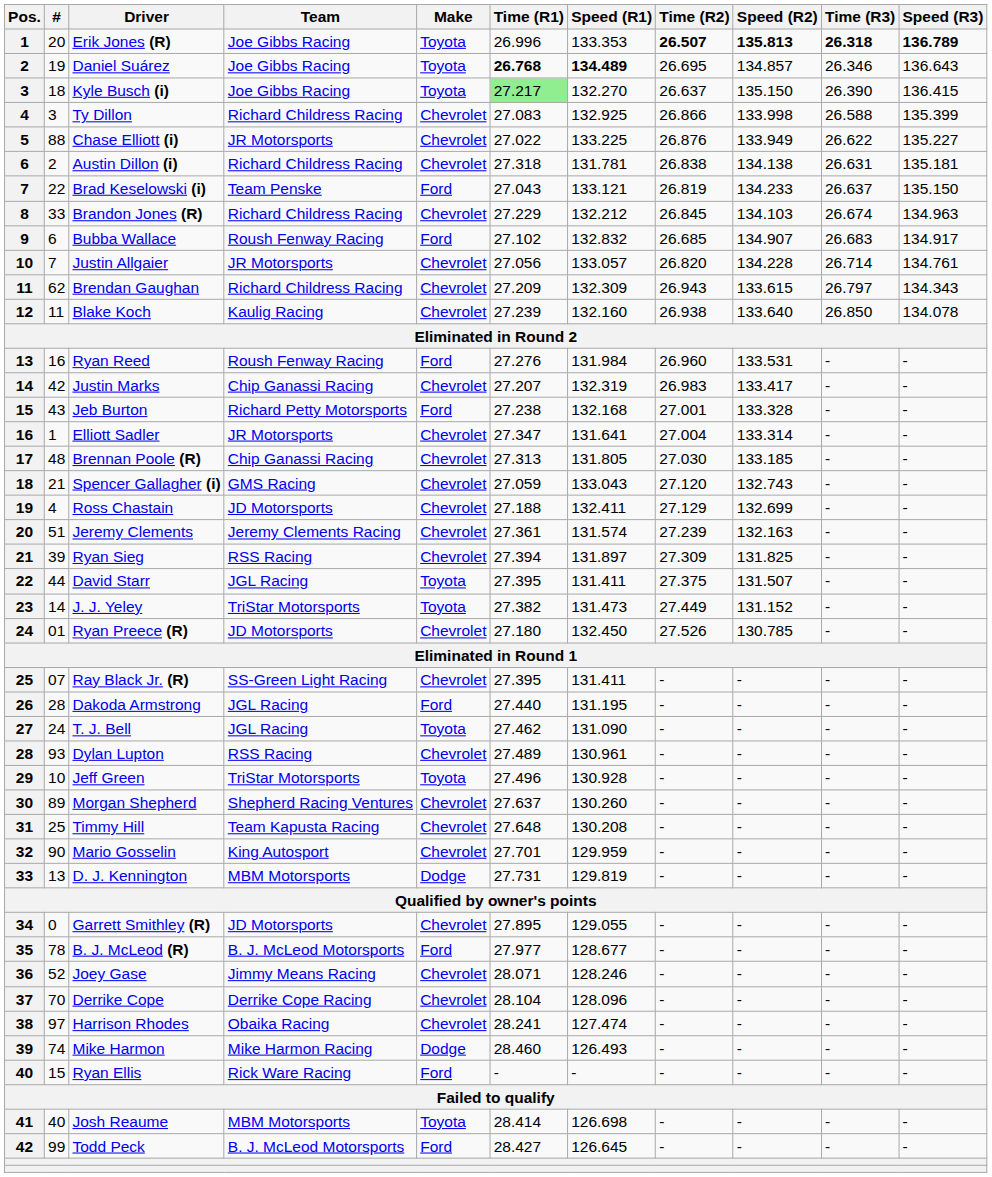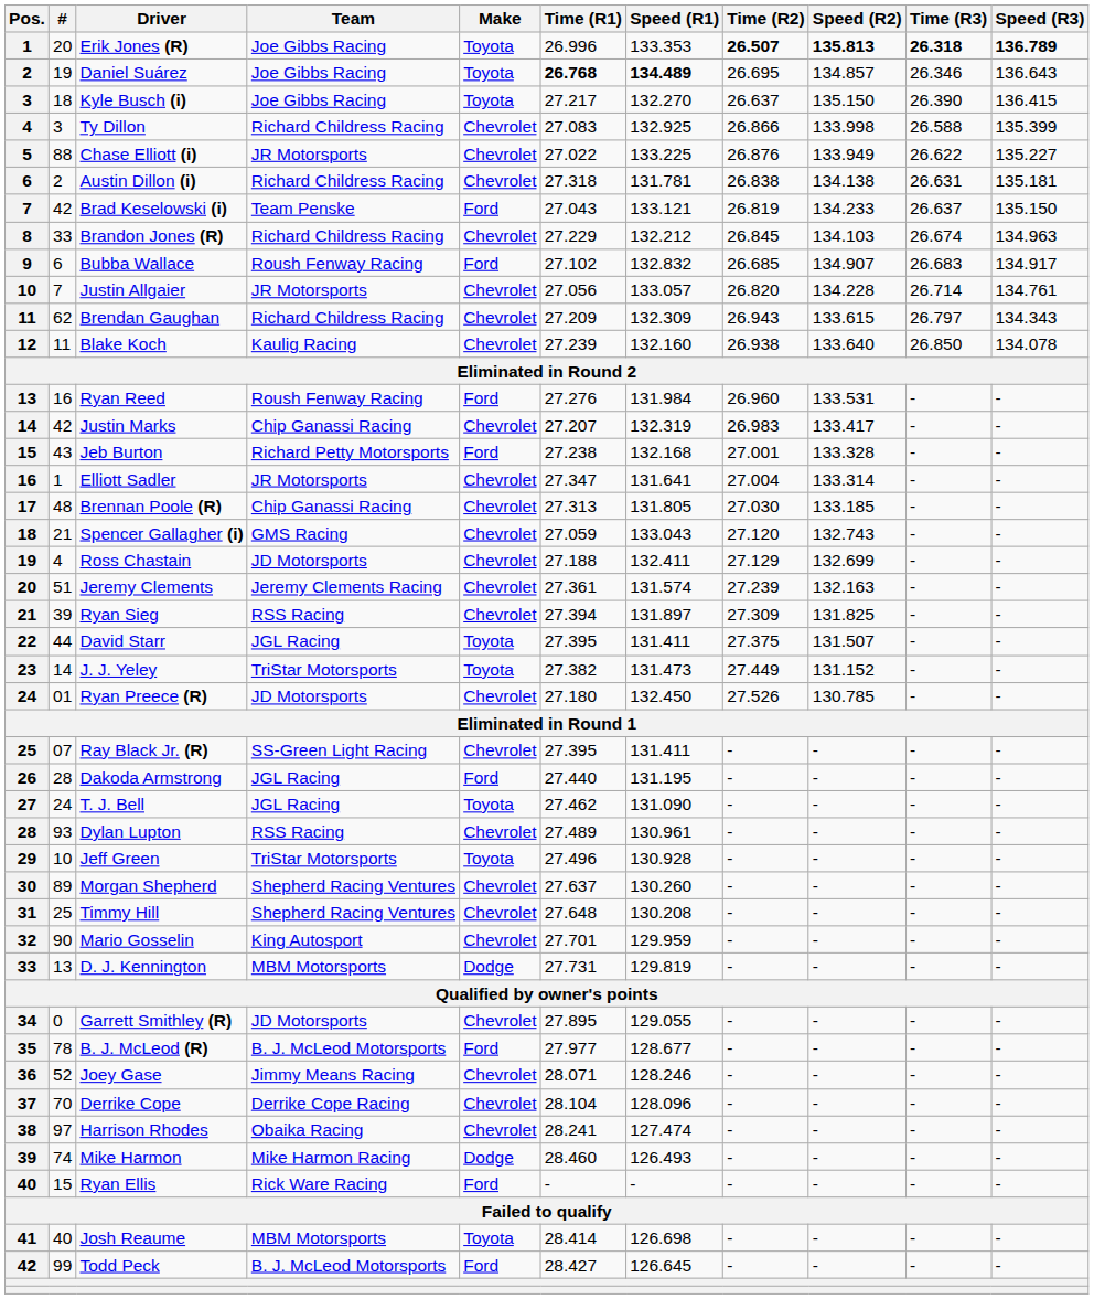 <table class="wikitable" style="font-size: 95%;">
 <tr>
 <th>Pos.</th>
 <th>#</th>
 <th>Driver</th>
 <th>Team</th>
 <th>Make</th>
 <th>Time (R1)</th>
 <th>Speed (R1)</th>
 <th>Time (R2)</th>
 <th>Speed (R2)</th>
 <th>Time (R3)</th>
 <th>Speed (R3)</th>
 </tr>
 <tr>
 <th>1</th>
 <td>20</td>
 <td><a href='#'>Erik Jones</a> <strong>(R)</strong></td>
 <td><a href='#'>Joe Gibbs Racing</a></td>
 <td><a href='#'>Toyota</a></td>
 <td>26.996</td>
 <td>133.353</td>
 <td><strong>26.507</strong></td>
 <td><strong>135.813</strong></td>
 <td><strong>26.318</strong></td>
 <td><strong>136.789</strong></td>
 </tr>
 <tr>
 <th>2</th>
 <td>19</td>
 <td><a href='#'>Daniel Suárez</a></td>
 <td><a href='#'>Joe Gibbs Racing</a></td>
 <td><a href='#'>Toyota</a></td>
 <td><strong>26.768</strong></td>
 <td><strong>134.489</strong></td>
 <td>26.695</td>
 <td>134.857</td>
 <td>26.346</td>
 <td>136.643</td>
 </tr>
 <tr>
 <th>3</th>
 <td>18</td>
 <td><a href='#'>Kyle Busch</a> <strong>(i)</strong></td>
 <td><a href='#'>Joe Gibbs Racing</a></td>
 <td><a href='#'>Toyota</a></td>
-<td style="background: lightgreen;">27.217</td>
+<td>27.217</td>
 <td>132.270</td>
 <td>26.637</td>
 <td>135.150</td>
 <td>26.390</td>
 <td>136.415</td>
 </tr>
 <tr>
 <th>4</th>
 <td>3</td>
 <td><a href='#'>Ty Dillon</a></td>
 <td><a href='#'>Richard Childress Racing</a></td>
 <td><a href='#'>Chevrolet</a></td>
 <td>27.083</td>
 <td>132.925</td>
 <td>26.866</td>
 <td>133.998</td>
 <td>26.588</td>
 <td>135.399</td>
 </tr>
 <tr>
 <th>5</th>
 <td>88</td>
 <td><a href='#'>Chase Elliott</a> <strong>(i)</strong></td>
 <td><a href='#'>JR Motorsports</a></td>
 <td><a href='#'>Chevrolet</a></td>
 <td>27.022</td>
 <td>133.225</td>
 <td>26.876</td>
 <td>133.949</td>
 <td>26.622</td>
 <td>135.227</td>
 </tr>
 <tr>
 <th>6</th>
 <td>2</td>
 <td><a href='#'>Austin Dillon</a> <strong>(i)</strong></td>
 <td><a href='#'>Richard Childress Racing</a></td>
 <td><a href='#'>Chevrolet</a></td>
 <td>27.318</td>
 <td>131.781</td>
 <td>26.838</td>
 <td>134.138</td>
 <td>26.631</td>
 <td>135.181</td>
 </tr>
 <tr>
 <th>7</th>
-<td>22</td>
+<td>42</td>
 <td><a href='#'>Brad Keselowski</a> <strong>(i)</strong></td>
 <td><a href='#'>Team Penske</a></td>
 <td><a href='#'>Ford</a></td>
 <td>27.043</td>
 <td>133.121</td>
 <td>26.819</td>
 <td>134.233</td>
 <td>26.637</td>
 <td>135.150</td>
 </tr>
 <tr>
 <th>8</th>
 <td>33</td>
 <td><a href='#'>Brandon Jones</a> <strong>(R)</strong></td>
 <td><a href='#'>Richard Childress Racing</a></td>
 <td><a href='#'>Chevrolet</a></td>
 <td>27.229</td>
 <td>132.212</td>
 <td>26.845</td>
 <td>134.103</td>
 <td>26.674</td>
 <td>134.963</td>
 </tr>
 <tr>
 <th>9</th>
 <td>6</td>
 <td><a href='#'>Bubba Wallace</a></td>
 <td><a href='#'>Roush Fenway Racing</a></td>
 <td><a href='#'>Ford</a></td>
 <td>27.102</td>
 <td>132.832</td>
 <td>26.685</td>
 <td>134.907</td>
 <td>26.683</td>
 <td>134.917</td>
 </tr>
 <tr>
 <th>10</th>
 <td>7</td>
 <td><a href='#'>Justin Allgaier</a></td>
 <td><a href='#'>JR Motorsports</a></td>
 <td><a href='#'>Chevrolet</a></td>
 <td>27.056</td>
 <td>133.057</td>
 <td>26.820</td>
 <td>134.228</td>
 <td>26.714</td>
 <td>134.761</td>
 </tr>
 <tr>
 <th>11</th>
 <td>62</td>
 <td><a href='#'>Brendan Gaughan</a></td>
 <td><a href='#'>Richard Childress Racing</a></td>
 <td><a href='#'>Chevrolet</a></td>
 <td>27.209</td>
 <td>132.309</td>
 <td>26.943</td>
 <td>133.615</td>
 <td>26.797</td>
 <td>134.343</td>
 </tr>
 <tr>
 <th>12</th>
 <td>11</td>
 <td><a href='#'>Blake Koch</a></td>
 <td><a href='#'>Kaulig Racing</a></td>
 <td><a href='#'>Chevrolet</a></td>
 <td>27.239</td>
 <td>132.160</td>
 <td>26.938</td>
 <td>133.640</td>
 <td>26.850</td>
 <td>134.078</td>
 </tr>
 <tr>
 <th colspan="11">Eliminated in Round 2</th>
 </tr>
 <tr>
 <th>13</th>
 <td>16</td>
 <td><a href='#'>Ryan Reed</a></td>
 <td><a href='#'>Roush Fenway Racing</a></td>
 <td><a href='#'>Ford</a></td>
 <td>27.276</td>
 <td>131.984</td>
 <td>26.960</td>
 <td>133.531</td>
 <td>-</td>
 <td>-</td>
 </tr>
 <tr>
 <th>14</th>
 <td>42</td>
 <td><a href='#'>Justin Marks</a></td>
 <td><a href='#'>Chip Ganassi Racing</a></td>
 <td><a href='#'>Chevrolet</a></td>
 <td>27.207</td>
 <td>132.319</td>
 <td>26.983</td>
 <td>133.417</td>
 <td>-</td>
 <td>-</td>
 </tr>
 <tr>
 <th>15</th>
 <td>43</td>
 <td><a href='#'>Jeb Burton</a></td>
 <td><a href='#'>Richard Petty Motorsports</a></td>
 <td><a href='#'>Ford</a></td>
 <td>27.238</td>
 <td>132.168</td>
 <td>27.001</td>
 <td>133.328</td>
 <td>-</td>
 <td>-</td>
 </tr>
 <tr>
 <th>16</th>
 <td>1</td>
 <td><a href='#'>Elliott Sadler</a></td>
 <td><a href='#'>JR Motorsports</a></td>
 <td><a href='#'>Chevrolet</a></td>
 <td>27.347</td>
 <td>131.641</td>
 <td>27.004</td>
 <td>133.314</td>
 <td>-</td>
 <td>-</td>
 </tr>
 <tr>
 <th>17</th>
 <td>48</td>
 <td><a href='#'>Brennan Poole</a> <strong>(R)</strong></td>
 <td><a href='#'>Chip Ganassi Racing</a></td>
 <td><a href='#'>Chevrolet</a></td>
 <td>27.313</td>
 <td>131.805</td>
 <td>27.030</td>
 <td>133.185</td>
 <td>-</td>
 <td>-</td>
 </tr>
 <tr>
 <th>18</th>
 <td>21</td>
 <td><a href='#'>Spencer Gallagher</a> <strong>(i)</strong></td>
 <td><a href='#'>GMS Racing</a></td>
 <td><a href='#'>Chevrolet</a></td>
 <td>27.059</td>
 <td>133.043</td>
 <td>27.120</td>
 <td>132.743</td>
 <td>-</td>
 <td>-</td>
 </tr>
 <tr>
 <th>19</th>
 <td>4</td>
 <td><a href='#'>Ross Chastain</a></td>
 <td><a href='#'>JD Motorsports</a></td>
 <td><a href='#'>Chevrolet</a></td>
 <td>27.188</td>
 <td>132.411</td>
 <td>27.129</td>
 <td>132.699</td>
 <td>-</td>
 <td>-</td>
 </tr>
 <tr>
 <th>20</th>
 <td>51</td>
 <td><a href='#'>Jeremy Clements</a></td>
 <td><a href='#'>Jeremy Clements Racing</a></td>
 <td><a href='#'>Chevrolet</a></td>
 <td>27.361</td>
 <td>131.574</td>
 <td>27.239</td>
 <td>132.163</td>
 <td>-</td>
 <td>-</td>
 </tr>
 <tr>
 <th>21</th>
 <td>39</td>
 <td><a href='#'>Ryan Sieg</a></td>
 <td><a href='#'>RSS Racing</a></td>
 <td><a href='#'>Chevrolet</a></td>
 <td>27.394</td>
 <td>131.897</td>
 <td>27.309</td>
 <td>131.825</td>
 <td>-</td>
 <td>-</td>
 </tr>
 <tr>
 <th>22</th>
 <td>44</td>
 <td><a href='#'>David Starr</a></td>
 <td><a href='#'>JGL Racing</a></td>
 <td><a href='#'>Toyota</a></td>
 <td>27.395</td>
 <td>131.411</td>
 <td>27.375</td>
 <td>131.507</td>
 <td>-</td>
 <td>-</td>
 </tr>
 <tr>
 <th>23</th>
 <td>14</td>
 <td><a href='#'>J. J. Yeley</a></td>
 <td><a href='#'>TriStar Motorsports</a></td>
 <td><a href='#'>Toyota</a></td>
 <td>27.382</td>
 <td>131.473</td>
 <td>27.449</td>
 <td>131.152</td>
 <td>-</td>
 <td>-</td>
 </tr>
 <tr>
 <th>24</th>
 <td>01</td>
 <td><a href='#'>Ryan Preece</a> <strong>(R)</strong></td>
 <td><a href='#'>JD Motorsports</a></td>
 <td><a href='#'>Chevrolet</a></td>
 <td>27.180</td>
 <td>132.450</td>
 <td>27.526</td>
 <td>130.785</td>
 <td>-</td>
 <td>-</td>
 </tr>
 <tr>
 <th colspan="11">Eliminated in Round 1</th>
 </tr>
 <tr>
 <th>25</th>
 <td>07</td>
 <td><a href='#'>Ray Black Jr.</a> <strong>(R)</strong></td>
 <td><a href='#'>SS-Green Light Racing</a></td>
 <td><a href='#'>Chevrolet</a></td>
 <td>27.395</td>
 <td>131.411</td>
 <td>-</td>
 <td>-</td>
 <td>-</td>
 <td>-</td>
 </tr>
 <tr>
 <th>26</th>
 <td>28</td>
 <td><a href='#'>Dakoda Armstrong</a></td>
 <td><a href='#'>JGL Racing</a></td>
 <td><a href='#'>Ford</a></td>
 <td>27.440</td>
 <td>131.195</td>
 <td>-</td>
 <td>-</td>
 <td>-</td>
 <td>-</td>
 </tr>
 <tr>
 <th>27</th>
 <td>24</td>
 <td><a href='#'>T. J. Bell</a></td>
 <td><a href='#'>JGL Racing</a></td>
 <td><a href='#'>Toyota</a></td>
 <td>27.462</td>
 <td>131.090</td>
 <td>-</td>
 <td>-</td>
 <td>-</td>
 <td>-</td>
 </tr>
 <tr>
 <th>28</th>
 <td>93</td>
 <td><a href='#'>Dylan Lupton</a></td>
 <td><a href='#'>RSS Racing</a></td>
 <td><a href='#'>Chevrolet</a></td>
 <td>27.489</td>
 <td>130.961</td>
 <td>-</td>
 <td>-</td>
 <td>-</td>
 <td>-</td>
 </tr>
 <tr>
 <th>29</th>
 <td>10</td>
 <td><a href='#'>Jeff Green</a></td>
 <td><a href='#'>TriStar Motorsports</a></td>
 <td><a href='#'>Toyota</a></td>
 <td>27.496</td>
 <td>130.928</td>
 <td>-</td>
 <td>-</td>
 <td>-</td>
 <td>-</td>
 </tr>
 <tr>
 <th>30</th>
 <td>89</td>
 <td><a href='#'>Morgan Shepherd</a></td>
 <td><a href='#'>Shepherd Racing Ventures</a></td>
 <td><a href='#'>Chevrolet</a></td>
 <td>27.637</td>
 <td>130.260</td>
 <td>-</td>
 <td>-</td>
 <td>-</td>
 <td>-</td>
 </tr>
 <tr>
 <th>31</th>
 <td>25</td>
 <td><a href='#'>Timmy Hill</a></td>
-<td><a href='#'>Team Kapusta Racing</a></td>
+<td><a href='#'>Shepherd Racing Ventures</a></td>
 <td><a href='#'>Chevrolet</a></td>
 <td>27.648</td>
 <td>130.208</td>
 <td>-</td>
 <td>-</td>
 <td>-</td>
 <td>-</td>
 </tr>
 <tr>
 <th>32</th>
 <td>90</td>
 <td><a href='#'>Mario Gosselin</a></td>
 <td><a href='#'>King Autosport</a></td>
 <td><a href='#'>Chevrolet</a></td>
 <td>27.701</td>
 <td>129.959</td>
 <td>-</td>
 <td>-</td>
 <td>-</td>
 <td>-</td>
 </tr>
 <tr>
 <th>33</th>
 <td>13</td>
 <td><a href='#'>D. J. Kennington</a></td>
 <td><a href='#'>MBM Motorsports</a></td>
 <td><a href='#'>Dodge</a></td>
 <td>27.731</td>
 <td>129.819</td>
 <td>-</td>
 <td>-</td>
 <td>-</td>
 <td>-</td>
 </tr>
 <tr>
 <th colspan="11">Qualified by owner's points</th>
 </tr>
 <tr>
 <th>34</th>
 <td>0</td>
 <td><a href='#'>Garrett Smithley</a> <strong>(R)</strong></td>
 <td><a href='#'>JD Motorsports</a></td>
 <td><a href='#'>Chevrolet</a></td>
 <td>27.895</td>
 <td>129.055</td>
 <td>-</td>
 <td>-</td>
 <td>-</td>
 <td>-</td>
 </tr>
 <tr>
 <th>35</th>
 <td>78</td>
 <td><a href='#'>B. J. McLeod</a> <strong>(R)</strong></td>
 <td><a href='#'>B. J. McLeod Motorsports</a></td>
 <td><a href='#'>Ford</a></td>
 <td>27.977</td>
 <td>128.677</td>
 <td>-</td>
 <td>-</td>
 <td>-</td>
 <td>-</td>
 </tr>
 <tr>
 <th>36</th>
 <td>52</td>
 <td><a href='#'>Joey Gase</a></td>
 <td><a href='#'>Jimmy Means Racing</a></td>
 <td><a href='#'>Chevrolet</a></td>
 <td>28.071</td>
 <td>128.246</td>
 <td>-</td>
 <td>-</td>
 <td>-</td>
 <td>-</td>
 </tr>
 <tr>
 <th>37</th>
 <td>70</td>
 <td><a href='#'>Derrike Cope</a></td>
 <td><a href='#'>Derrike Cope Racing</a></td>
 <td><a href='#'>Chevrolet</a></td>
 <td>28.104</td>
 <td>128.096</td>
 <td>-</td>
 <td>-</td>
 <td>-</td>
 <td>-</td>
 </tr>
 <tr>
 <th>38</th>
 <td>97</td>
 <td><a href='#'>Harrison Rhodes</a></td>
 <td><a href='#'>Obaika Racing</a></td>
 <td><a href='#'>Chevrolet</a></td>
 <td>28.241</td>
 <td>127.474</td>
 <td>-</td>
 <td>-</td>
 <td>-</td>
 <td>-</td>
 </tr>
 <tr>
 <th>39</th>
 <td>74</td>
 <td><a href='#'>Mike Harmon</a></td>
 <td><a href='#'>Mike Harmon Racing</a></td>
 <td><a href='#'>Dodge</a></td>
 <td>28.460</td>
 <td>126.493</td>
 <td>-</td>
 <td>-</td>
 <td>-</td>
 <td>-</td>
 </tr>
 <tr>
 <th>40</th>
 <td>15</td>
 <td><a href='#'>Ryan Ellis</a></td>
 <td><a href='#'>Rick Ware Racing</a></td>
 <td><a href='#'>Ford</a></td>
 <td>-</td>
 <td>-</td>
 <td>-</td>
 <td>-</td>
 <td>-</td>
 <td>-</td>
 </tr>
 <tr>
 <th colspan="11">Failed to qualify</th>
 </tr>
 <tr>
 <th>41</th>
 <td>40</td>
 <td><a href='#'>Josh Reaume</a></td>
 <td><a href='#'>MBM Motorsports</a></td>
 <td><a href='#'>Toyota</a></td>
 <td>28.414</td>
 <td>126.698</td>
 <td>-</td>
 <td>-</td>
 <td>-</td>
 <td>-</td>
 </tr>
 <tr>
 <th>42</th>
 <td>99</td>
 <td><a href='#'>Todd Peck</a></td>
 <td><a href='#'>B. J. McLeod Motorsports</a></td>
 <td><a href='#'>Ford</a></td>
 <td>28.427</td>
 <td>126.645</td>
 <td>-</td>
 <td>-</td>
 <td>-</td>
 <td>-</td>
 </tr>
 <tr>
 <th colspan="11"></th>
 </tr>
 <tr>
 <th colspan="11"></th>
 </tr>
 </table>
